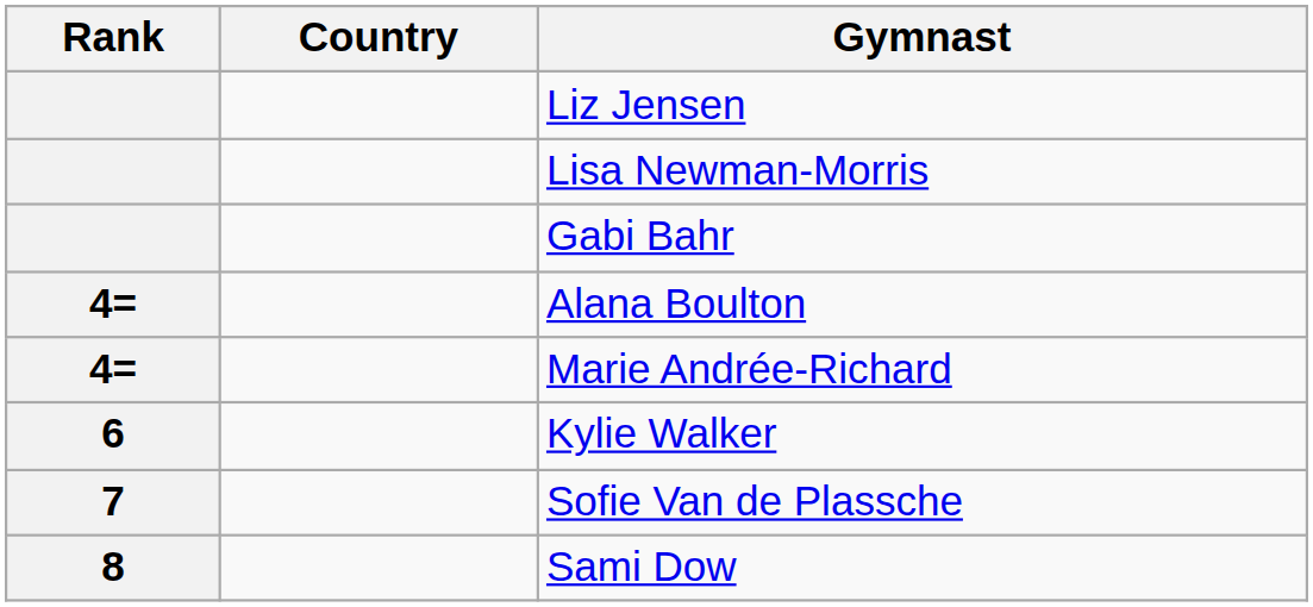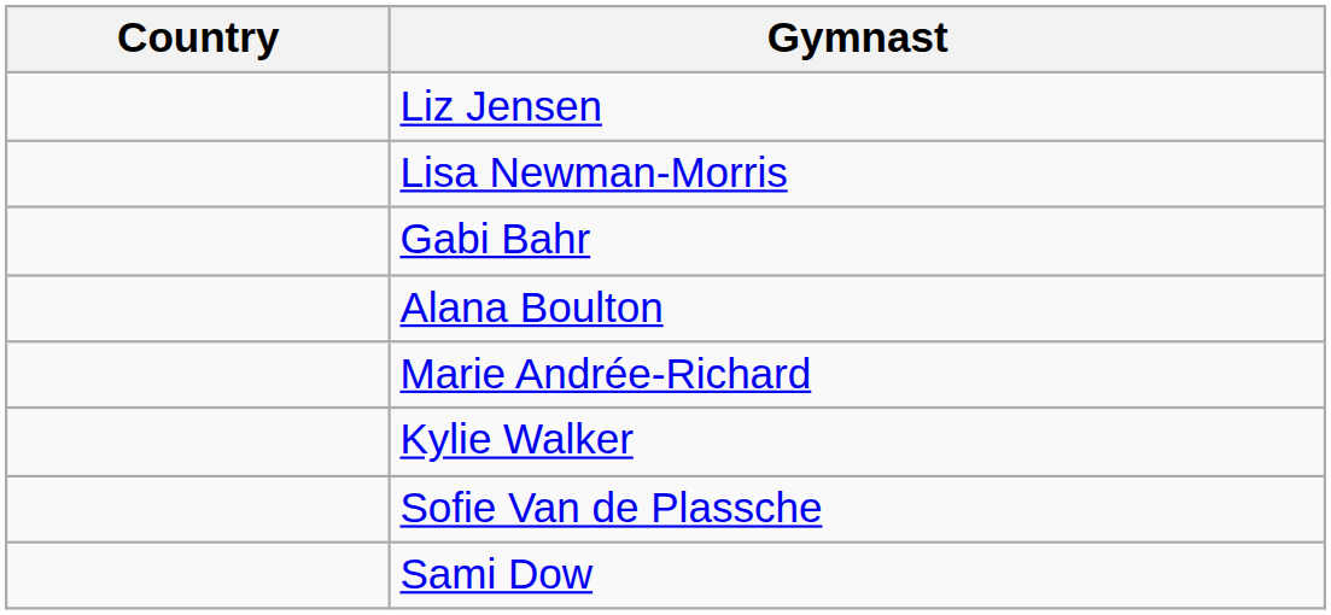 <table class="wikitable" width=500>
 <tr bgcolor="#efefef">
-<th>Rank</th>
 <th>Country</th>
 <th>Gymnast</th>
 </tr>
 <tr>
-<th></th>
 <td></td>
 <td><a href='#'>Liz Jensen</a></td>
 </tr>
 <tr>
-<th></th>
 <td></td>
 <td><a href='#'>Lisa Newman-Morris</a></td>
 </tr>
 <tr>
-<th></th>
 <td></td>
 <td><a href='#'>Gabi Bahr</a></td>
 </tr>
 <tr>
-<th>4=</th>
 <td></td>
 <td><a href='#'>Alana Boulton</a></td>
 </tr>
 <tr>
-<th>4=</th>
 <td></td>
 <td><a href='#'>Marie Andrée-Richard</a></td>
 </tr>
 <tr>
-<th>6</th>
 <td></td>
 <td><a href='#'>Kylie Walker</a></td>
 </tr>
 <tr>
-<th>7</th>
 <td></td>
 <td><a href='#'>Sofie Van de Plassche</a></td>
 </tr>
 <tr>
-<th>8</th>
 <td></td>
 <td><a href='#'>Sami Dow</a></td>
 </tr>
 </table>
